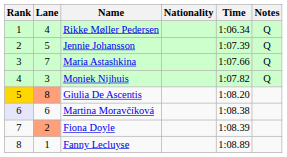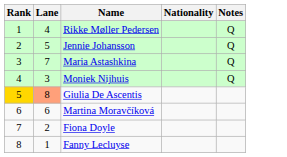 <table class="wikitable sortable" style="text-align:center">
 <tr>
 <th>Rank</th>
 <th>Lane</th>
 <th>Name</th>
 <th>Nationality</th>
-<th>Time</th>
 <th>Notes</th>
 </tr>
 <tr bgcolor=ccffcc>
 <td>1</td>
 <td>4</td>
 <td align=left><a href='#'>Rikke Møller Pedersen</a></td>
 <td align=left></td>
-<td>1:06.34</td>
 <td>Q</td>
 </tr>
 <tr bgcolor=ccffcc>
 <td>2</td>
 <td>5</td>
 <td align=left><a href='#'>Jennie Johansson</a></td>
 <td align=left></td>
-<td>1:07.39</td>
 <td>Q</td>
 </tr>
 <tr bgcolor=ccffcc>
 <td>3</td>
 <td>7</td>
 <td align=left><a href='#'>Maria Astashkina</a></td>
 <td align=left></td>
-<td>1:07.66</td>
 <td>Q</td>
 </tr>
 <tr bgcolor=ccffcc>
 <td>4</td>
 <td>3</td>
 <td align=left><a href='#'>Moniek Nijhuis</a></td>
 <td align=left></td>
-<td>1:07.82</td>
 <td>Q</td>
 </tr>
 <tr>
 <td style="background: gold;">5</td>
 <td style="background: lightsalmon;">8</td>
 <td align=left><a href='#'>Giulia De Ascentis</a></td>
 <td align=left></td>
-<td>1:08.20</td>
 <td></td>
 </tr>
 <tr>
-<td style="background: lavender;">6</td>
+<td>6</td>
 <td>6</td>
 <td align=left><a href='#'>Martina Moravčíková</a></td>
 <td align=left></td>
-<td>1:08.38</td>
 <td></td>
 </tr>
 <tr>
 <td>7</td>
-<td style="background: lightsalmon;">2</td>
+<td>2</td>
 <td align=left><a href='#'>Fiona Doyle</a></td>
 <td align=left></td>
-<td>1:08.39</td>
 <td></td>
 </tr>
 <tr>
 <td>8</td>
 <td>1</td>
 <td align=left><a href='#'>Fanny Lecluyse</a></td>
 <td align=left></td>
-<td>1:08.89</td>
 <td></td>
 </tr>
 </table>
